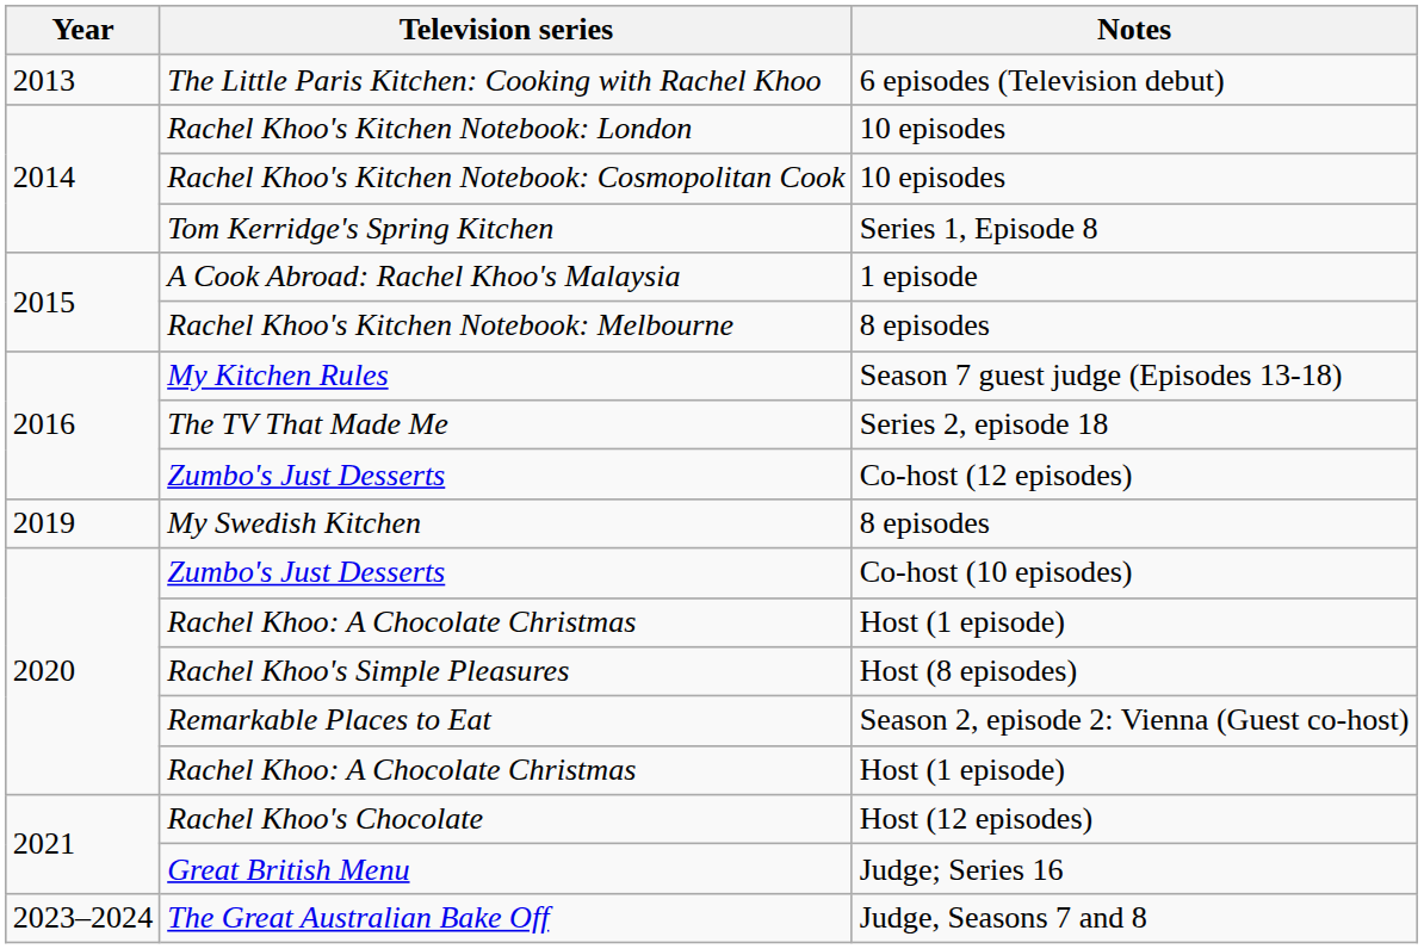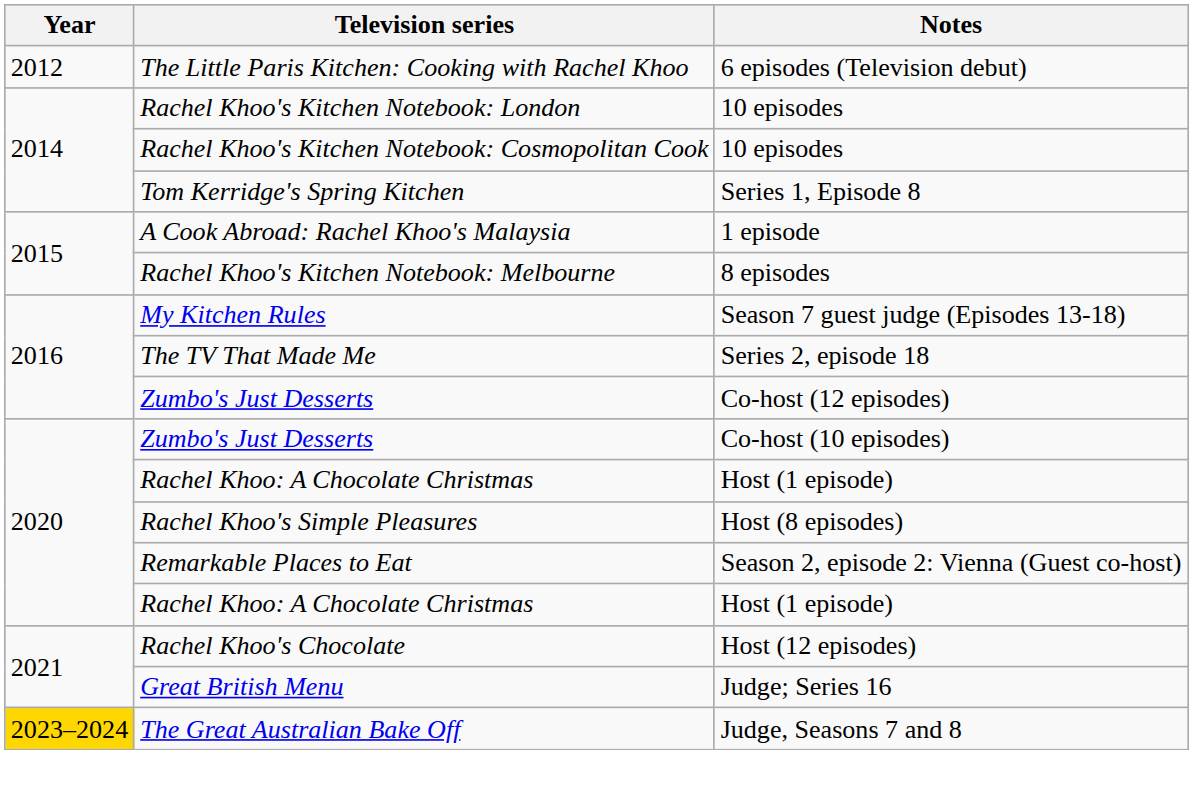 <table class="wikitable">
 <tr>
 <th>Year</th>
 <th>Television series</th>
 <th>Notes</th>
 </tr>
 <tr>
-<td>2013</td>
+<td>2012</td>
 <td><em>The Little Paris Kitchen: Cooking with Rachel Khoo</em></td>
 <td>6 episodes (Television debut)</td>
 </tr>
 <tr>
 <td rowspan="3">2014</td>
 <td><em>Rachel Khoo's Kitchen Notebook: London</em></td>
 <td>10 episodes</td>
 </tr>
 <tr>
 <td><em>Rachel Khoo's Kitchen Notebook: Cosmopolitan Cook</em></td>
 <td>10 episodes</td>
 </tr>
 <tr>
 <td><em>Tom Kerridge's Spring Kitchen</em></td>
 <td>Series 1, Episode 8</td>
 </tr>
 <tr>
 <td rowspan="2">2015</td>
 <td><em>A Cook Abroad: Rachel Khoo's Malaysia</em></td>
 <td>1 episode</td>
 </tr>
 <tr>
 <td><em>Rachel Khoo's Kitchen Notebook: Melbourne</em></td>
 <td>8 episodes</td>
 </tr>
 <tr>
 <td rowspan="3">2016</td>
 <td><em><a href='#'>My Kitchen Rules</a></em></td>
 <td>Season 7 guest judge (Episodes 13-18)</td>
 </tr>
 <tr>
 <td><em>The TV That Made Me</em></td>
 <td>Series 2, episode 18</td>
 </tr>
 <tr>
 <td><em><a href='#'>Zumbo's Just Desserts</a></em></td>
 <td>Co-host (12 episodes)</td>
 </tr>
 <tr>
-<td>2019</td>
-<td><em>My Swedish Kitchen</em></td>
-<td>8 episodes</td>
-</tr>
-<tr>
 <td rowspan="5">2020</td>
 <td><em><a href='#'>Zumbo's Just Desserts</a></em></td>
 <td>Co-host (10 episodes)</td>
 </tr>
 <tr>
 <td><em>Rachel Khoo: A Chocolate Christmas</em></td>
 <td>Host (1 episode)</td>
 </tr>
 <tr>
 <td><em>Rachel Khoo's Simple Pleasures</em></td>
 <td>Host (8 episodes)</td>
 </tr>
 <tr>
 <td><em>Remarkable Places to Eat</em></td>
 <td>Season 2, episode 2: Vienna (Guest co-host)</td>
 </tr>
 <tr>
 <td><em>Rachel Khoo: A Chocolate Christmas</em></td>
 <td>Host (1 episode)</td>
 </tr>
 <tr>
 <td rowspan="2">2021</td>
 <td><em>Rachel Khoo's Chocolate</em></td>
 <td>Host (12 episodes)</td>
 </tr>
 <tr>
 <td><em><a href='#'>Great British Menu</a></em></td>
 <td>Judge; Series 16</td>
 </tr>
 <tr>
-<td>2023–2024</td>
+<td style="background: gold;">2023–2024</td>
 <td><em><a href='#'>The Great Australian Bake Off</a></em></td>
 <td>Judge, Seasons 7 and 8</td>
 </tr>
 </table>
